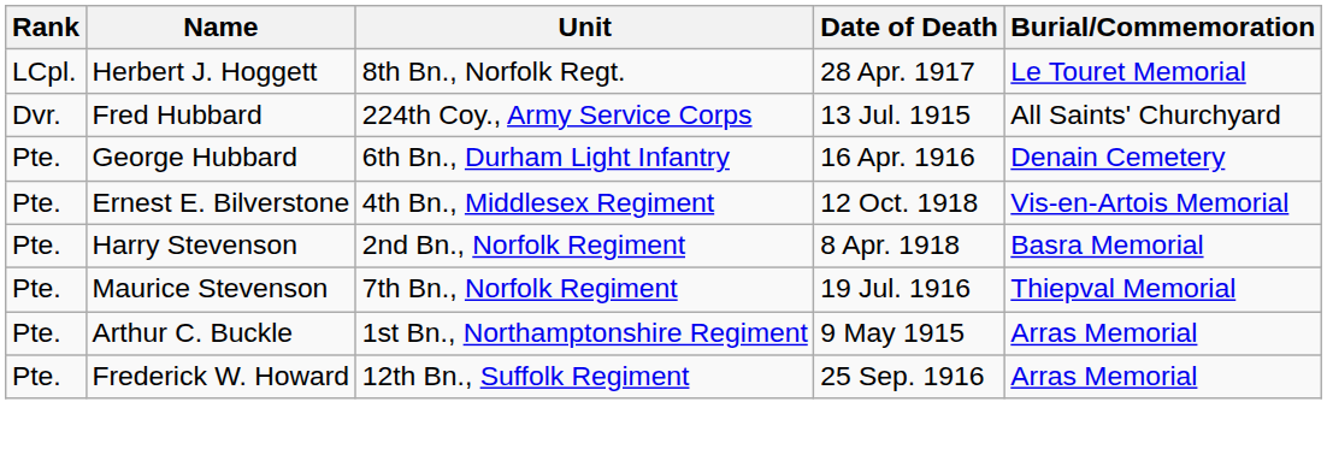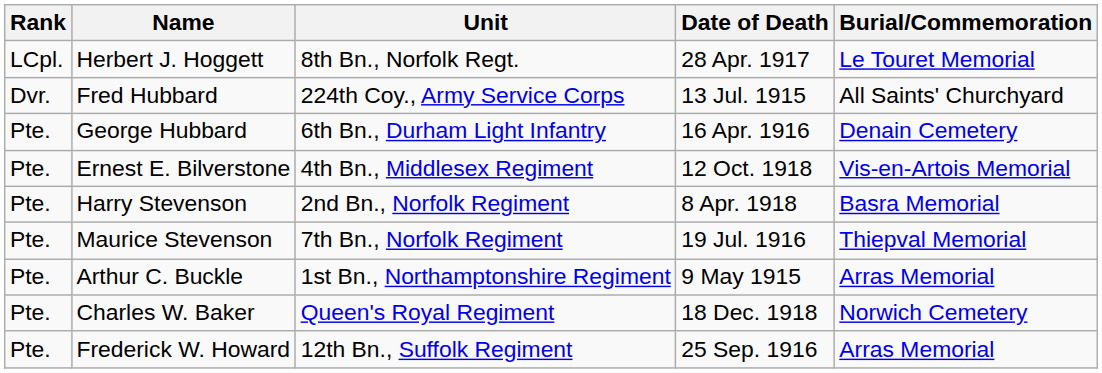 <table class="wikitable">
 <tr>
 <th>Rank</th>
 <th>Name</th>
 <th>Unit</th>
 <th>Date of Death</th>
 <th>Burial/Commemoration</th>
 </tr>
 <tr>
 <td>LCpl.</td>
 <td>Herbert J. Hoggett</td>
 <td>8th Bn., Norfolk Regt.</td>
 <td>28 Apr. 1917</td>
 <td><a href='#'>Le Touret Memorial</a></td>
 </tr>
 <tr>
 <td>Dvr.</td>
 <td>Fred Hubbard</td>
 <td>224th Coy., <a href='#'>Army Service Corps</a></td>
 <td>13 Jul. 1915</td>
 <td>All Saints' Churchyard</td>
 </tr>
 <tr>
 <td>Pte.</td>
 <td>George Hubbard</td>
 <td>6th Bn., <a href='#'>Durham Light Infantry</a></td>
 <td>16 Apr. 1916</td>
 <td><a href='#'>Denain Cemetery</a></td>
 </tr>
 <tr>
 <td>Pte.</td>
 <td>Ernest E. Bilverstone</td>
 <td>4th Bn., <a href='#'>Middlesex Regiment</a></td>
 <td>12 Oct. 1918</td>
 <td><a href='#'>Vis-en-Artois Memorial</a></td>
 </tr>
 <tr>
 <td>Pte.</td>
 <td>Harry Stevenson</td>
 <td>2nd Bn., <a href='#'>Norfolk Regiment</a></td>
 <td>8 Apr. 1918</td>
 <td><a href='#'>Basra Memorial</a></td>
 </tr>
 <tr>
 <td>Pte.</td>
 <td>Maurice Stevenson</td>
 <td>7th Bn., <a href='#'>Norfolk Regiment</a></td>
 <td>19 Jul. 1916</td>
 <td><a href='#'>Thiepval Memorial</a></td>
 </tr>
 <tr>
 <td>Pte.</td>
 <td>Arthur C. Buckle</td>
 <td>1st Bn., <a href='#'>Northamptonshire Regiment</a></td>
 <td>9 May 1915</td>
 <td><a href='#'>Arras Memorial</a></td>
 </tr>
 <tr>
 <td>Pte.</td>
+<td>Charles W. Baker</td>
+<td><a href='#'>Queen's Royal Regiment</a></td>
+<td>18 Dec. 1918</td>
+<td><a href='#'>Norwich Cemetery</a></td>
+</tr>
+<tr>
+<td>Pte.</td>
 <td>Frederick W. Howard</td>
 <td>12th Bn., <a href='#'>Suffolk Regiment</a></td>
 <td>25 Sep. 1916</td>
 <td><a href='#'>Arras Memorial</a></td>
 </tr>
 </table>
